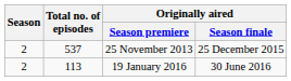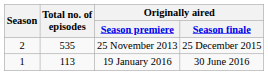 <table class="wikitable" style="text-align: center;">
 <tr>
 <th rowspan="2">Season</th>
 <th rowspan="2">Total no. of<br>episodes</th>
 <th colspan="2">Originally aired</th>
 </tr>
 <tr>
 <th><a href='#'>Season premiere</a></th>
 <th><a href='#'>Season finale</a></th>
 </tr>
 <tr>
 <td>2</td>
-<td>537</td>
+<td>535</td>
 <td>25 November 2013</td>
 <td>25 December 2015</td>
 </tr>
 <tr>
-<td>2</td>
+<td>1</td>
 <td>113</td>
 <td>19 January 2016</td>
 <td>30 June 2016</td>
 </tr>
 </table>
